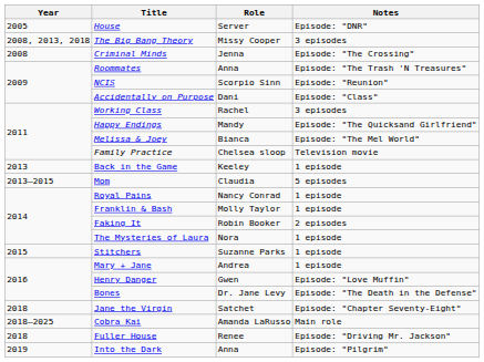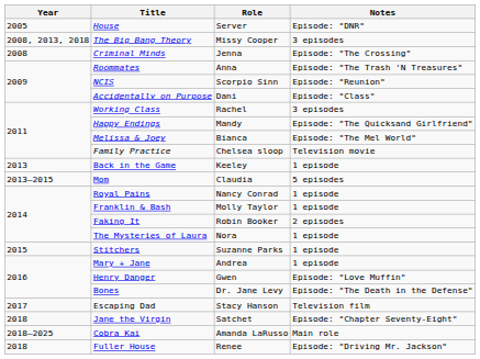 <table class="wikitable sortable">
 <tr>
 <th>Year</th>
 <th>Title</th>
 <th>Role</th>
 <th class="unsortable">Notes</th>
 </tr>
 <tr>
 <td>2005</td>
 <td><em><a href='#'>House</a></em></td>
 <td>Server</td>
 <td>Episode: "DNR"</td>
 </tr>
 <tr>
 <td>2008, 2013, 2018</td>
 <td><em><a href='#'>The Big Bang Theory</a></em></td>
 <td>Missy Cooper</td>
 <td>3 episodes</td>
 </tr>
 <tr>
 <td>2008</td>
 <td><em><a href='#'>Criminal Minds</a></em></td>
 <td>Jenna</td>
 <td>Episode: "The Crossing"</td>
 </tr>
 <tr>
 <td rowspan="3">2009</td>
 <td><em><a href='#'>Roommates</a></em></td>
 <td>Anna</td>
 <td>Episode: "The Trash 'N Treasures"</td>
 </tr>
 <tr>
 <td><em><a href='#'>NCIS</a></em></td>
 <td>Scorpio Sinn</td>
 <td>Episode: "Reunion"</td>
 </tr>
 <tr>
 <td><em><a href='#'>Accidentally on Purpose</a></em></td>
 <td>Dani</td>
 <td>Episode: "Class"</td>
 </tr>
 <tr>
 <td rowspan="4">2011</td>
 <td><em><a href='#'>Working Class</a></em></td>
 <td>Rachel</td>
 <td>3 episodes</td>
 </tr>
 <tr>
 <td><em><a href='#'>Happy Endings</a></em></td>
 <td>Mandy</td>
 <td>Episode: "The Quicksand Girlfriend"</td>
 </tr>
 <tr>
 <td><em><a href='#'>Melissa & Joey</a></em></td>
 <td>Bianca</td>
 <td>Episode: "The Mel World"</td>
 </tr>
 <tr>
 <td><em>Family Practice</td>
 <td>Chelsea sloop</td>
 <td>Television movie</td>
 </tr>
 <tr>
 <td>2013</td>
 <td></em><a href='#'>Back in the Game</a><em></td>
 <td>Keeley</td>
 <td>1 episode</td>
 </tr>
 <tr>
 <td>2013–2015</td>
 <td></em><a href='#'>Mom</a><em></td>
 <td>Claudia</td>
 <td>5 episodes</td>
 </tr>
 <tr>
 <td rowspan="4">2014</td>
 <td></em><a href='#'>Royal Pains</a><em></td>
 <td>Nancy Conrad</td>
 <td>1 episode</td>
 </tr>
 <tr>
 <td></em><a href='#'>Franklin & Bash</a><em></td>
 <td>Molly Taylor</td>
 <td>1 episode</td>
 </tr>
 <tr>
 <td></em><a href='#'>Faking It</a><em></td>
 <td>Robin Booker</td>
 <td>2 episodes</td>
 </tr>
 <tr>
 <td></em><a href='#'>The Mysteries of Laura</a><em></td>
 <td>Nora</td>
 <td>1 episode</td>
 </tr>
 <tr>
 <td>2015</td>
 <td></em><a href='#'>Stitchers</a><em></td>
 <td>Suzanne Parks</td>
 <td>1 episode</td>
 </tr>
 <tr>
 <td rowspan="3">2016</td>
 <td></em><a href='#'>Mary + Jane</a><em></td>
 <td>Andrea</td>
 <td>1 episode</td>
 </tr>
 <tr>
 <td></em><a href='#'>Henry Danger</a><em></td>
 <td>Gwen</td>
 <td>Episode: "Love Muffin"</td>
 </tr>
 <tr>
 <td></em><a href='#'>Bones</a><em></td>
 <td>Dr. Jane Levy</td>
 <td>Episode: "The Death in the Defense"</td>
 </tr>
 <tr>
+<td>2017</td>
+<td></em>Escaping Dad<em></td>
+<td>Stacy Hanson</td>
+<td>Television film</td>
+</tr>
+<tr>
 <td>2018</td>
 <td></em><a href='#'>Jane the Virgin</a><em></td>
 <td>Satchet</td>
 <td>Episode: "Chapter Seventy-Eight"</td>
 </tr>
 <tr>
 <td>2018–2025</td>
 <td></em><a href='#'>Cobra Kai</a><em></td>
 <td>Amanda LaRusso</td>
 <td>Main role</td>
 </tr>
 <tr>
 <td>2018</td>
 <td></em><a href='#'>Fuller House</a><em></td>
 <td>Renee</td>
 <td>Episode: "Driving Mr. Jackson"</td>
 </tr>
-<tr>
-<td>2019</td>
-<td><a href='#'></em>Into the Dark<em></a></td>
-<td>Anna</td>
-<td>Episode: "Pilgrim"</td>
-</tr>
 </table>
